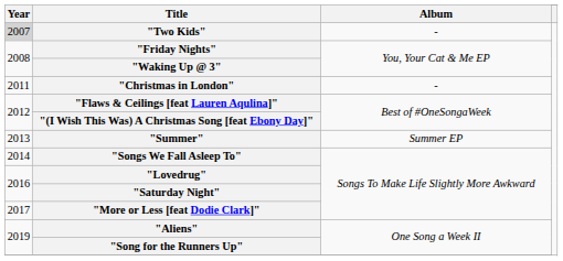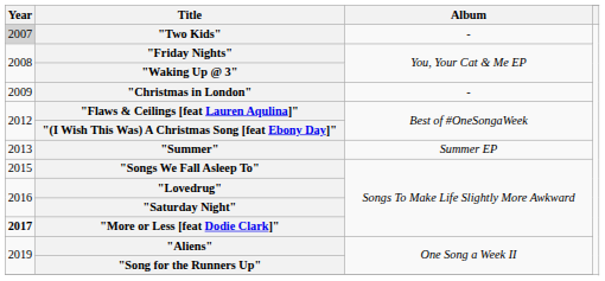 <table class="wikitable plainrowheaders" style="text-align:center;">
 <tr>
 <th scope="col" rowspan="2" style="width:1em;">Year</th>
 <th scope="col" rowspan="2" style="width:25em;">Title</th>
 <th scope="col" rowspan="2" style="width:20em;">Album</th>
 </tr>
 <tr>
 <th></th>
 </tr>
 <tr>
 <td rowspan="1" style="background: lightgrey;">2007</td>
 <th scope="row">"Two Kids"</th>
 <td><em>-</em></td>
 </tr>
 <tr>
 <td rowspan="2">2008</td>
 <th scope="row">"Friday Nights"</th>
 <td rowspan="2"><em>You, Your Cat & Me EP</em></td>
 </tr>
 <tr>
 <th scope="row">"Waking Up @ 3"</th>
 </tr>
 <tr>
-<td rowspan="1">2011</td>
+<td rowspan="1">2009</td>
 <th scope="row">"Christmas in London"</th>
 <td><em>-</em></td>
 </tr>
 <tr>
 <td rowspan="2">2012</td>
 <th scope="row">"Flaws & Ceilings [feat <a href='#'>Lauren Aqulina</a>]"</th>
 <td rowspan="2"><em>Best of #OneSongaWeek</em></td>
 </tr>
 <tr>
 <th scope="row">"(I Wish This Was) A Christmas Song [feat <a href='#'>Ebony Day</a>]"</th>
 </tr>
 <tr>
 <td rowspan="1">2013</td>
 <th scope="row">"Summer"</th>
 <td><em>Summer EP</em></td>
 </tr>
 <tr>
-<td rowspan="1">2014</td>
+<td rowspan="1">2015</td>
 <th scope="row">"Songs We Fall Asleep To"</th>
 <td rowspan="4"><em>Songs To Make Life Slightly More Awkward</em></td>
 </tr>
 <tr>
 <td rowspan="2">2016</td>
 <th scope="row">"Lovedrug"</th>
 </tr>
 <tr>
 <th scope="row">"Saturday Night"</th>
 </tr>
 <tr>
-<td rowspan="1">2017</td>
+<td rowspan="1"><strong>2017</strong></td>
 <th scope="row">"More or Less [feat <a href='#'>Dodie Clark</a>]"</th>
 </tr>
 <tr>
 <td rowspan="2">2019</td>
 <th scope="row">"Aliens"</th>
 <td rowspan="2"><em>One Song a Week II</em></td>
 </tr>
 <tr>
 <th scope="row">"Song for the Runners Up"</th>
 </tr>
 <tr>
 </tr>
 </table>
